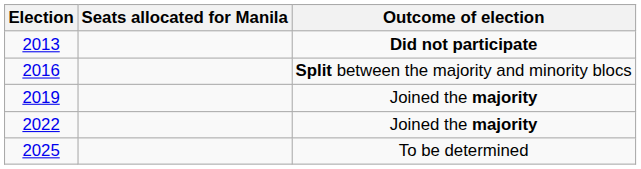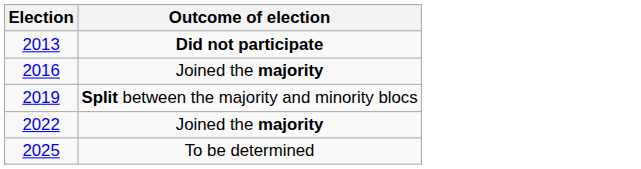 <table class=wikitable style="text-align:center;">
 <tr>
 <th>Election</th>
-<th>Seats allocated for Manila</th>
 <th>Outcome of election</th>
 </tr>
 <tr>
 <td><a href='#'>2013</a></td>
-<td></td>
 <td><strong>Did not participate</strong></td>
 </tr>
 <tr>
 <td><a href='#'>2016</a></td>
-<td></td>
+<td>Joined the <strong>majority</strong></td>
+</tr>
+<tr>
+<td><a href='#'>2019</a></td>
 <td><strong>Split</strong> between the majority and minority blocs</td>
 </tr>
 <tr>
-<td><a href='#'>2019</a></td>
-<td></td>
-<td>Joined the <strong>majority</strong></td>
-</tr>
-<tr>
 <td><a href='#'>2022</a></td>
-<td></td>
 <td>Joined the <strong>majority</strong></td>
 </tr>
 <tr>
 <td><a href='#'>2025</a></td>
-<td></td>
 <td>To be determined</td>
 </tr>
 </table>
